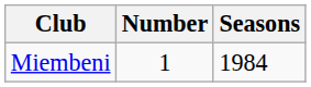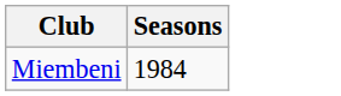 <table class="wikitable sortable">
 <tr>
 <th>Club</th>
-<th>Number</th>
 <th>Seasons</th>
 </tr>
 <tr>
 <td><a href='#'>Miembeni</a></td>
-<td style="text-align:center">1</td>
 <td>1984</td>
 </tr>
 </table>
